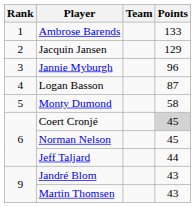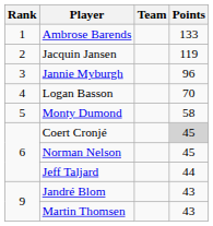 <table class="wikitable">
 <tr>
 <th>Rank</th>
 <th>Player</th>
 <th>Team</th>
 <th>Points</th>
 </tr>
 <tr>
 <td align=center>1</td>
 <td><a href='#'>Ambrose Barends</a></td>
 <td></td>
 <td align=center>133</td>
 </tr>
 <tr>
 <td align=center>2</td>
 <td>Jacquin Jansen</td>
 <td></td>
-<td align=center>129</td>
+<td align=center>119</td>
 </tr>
 <tr>
 <td align=center>3</td>
 <td><a href='#'>Jannie Myburgh</a></td>
 <td></td>
 <td align=center>96</td>
 </tr>
 <tr>
 <td align=center>4</td>
 <td>Logan Basson</td>
 <td></td>
-<td align=center>87</td>
+<td align=center>70</td>
 </tr>
 <tr>
 <td align=center>5</td>
 <td><a href='#'>Monty Dumond</a></td>
 <td></td>
 <td align=center>58</td>
 </tr>
 <tr>
 <td rowspan=3 align=center>6</td>
 <td>Coert Cronjé</td>
 <td></td>
 <td align=center style="background: lightgrey;">45</td>
 </tr>
 <tr>
 <td><a href='#'>Norman Nelson</a></td>
 <td></td>
 <td align=center>45</td>
 </tr>
 <tr>
 <td><a href='#'>Jeff Taljard</a></td>
 <td></td>
 <td align=center>44</td>
 </tr>
 <tr>
 <td rowspan=2 align=center>9</td>
 <td><a href='#'>Jandré Blom</a></td>
 <td></td>
 <td align=center>43</td>
 </tr>
 <tr>
 <td><a href='#'>Martin Thomsen</a></td>
 <td></td>
 <td align=center>43</td>
 </tr>
 </table>
